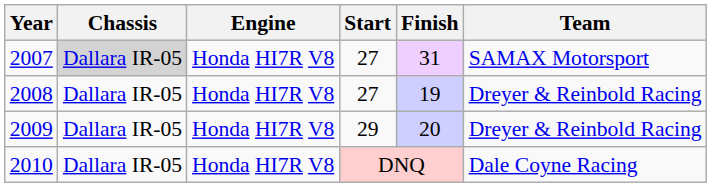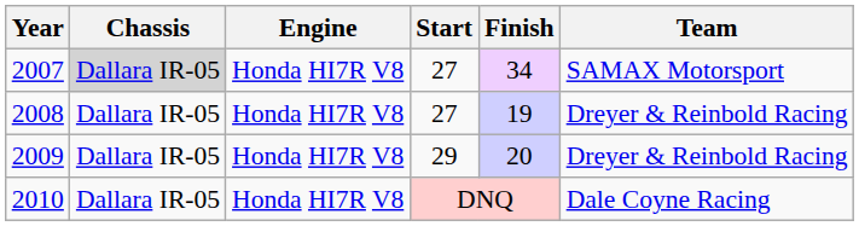 <table class="wikitable" style="font-size: 95%;">
 <tr>
 <th>Year</th>
 <th>Chassis</th>
 <th>Engine</th>
 <th>Start</th>
 <th>Finish</th>
 <th>Team</th>
 </tr>
 <tr>
 <td><a href='#'>2007</a></td>
 <td style="background: lightgrey;"><a href='#'>Dallara</a> IR-05</td>
 <td><a href='#'>Honda</a> <a href='#'>HI7R</a> <a href='#'>V8</a></td>
 <td align=center>27</td>
-<td align=center style="background:#EFCFFF;">31</td>
+<td align=center style="background:#EFCFFF;">34</td>
 <td><a href='#'>SAMAX Motorsport</a></td>
 </tr>
 <tr>
 <td><a href='#'>2008</a></td>
 <td><a href='#'>Dallara</a> IR-05</td>
 <td><a href='#'>Honda</a> <a href='#'>HI7R</a> <a href='#'>V8</a></td>
 <td align=center>27</td>
 <td style="background:#CFCFFF;" align=center>19</td>
 <td><a href='#'>Dreyer & Reinbold Racing</a></td>
 </tr>
 <tr>
 <td><a href='#'>2009</a></td>
 <td><a href='#'>Dallara</a> IR-05</td>
 <td><a href='#'>Honda</a> <a href='#'>HI7R</a> <a href='#'>V8</a></td>
 <td align=center>29</td>
 <td style="background:#CFCFFF;" align=center>20</td>
 <td><a href='#'>Dreyer & Reinbold Racing</a></td>
 </tr>
 <tr>
 <td><a href='#'>2010</a></td>
 <td><a href='#'>Dallara</a> IR-05</td>
 <td><a href='#'>Honda</a> <a href='#'>HI7R</a> <a href='#'>V8</a></td>
 <td style="background:#FFCFCF;" colspan=2 align=center>DNQ</td>
 <td><a href='#'>Dale Coyne Racing</a></td>
 </tr>
 </table>
